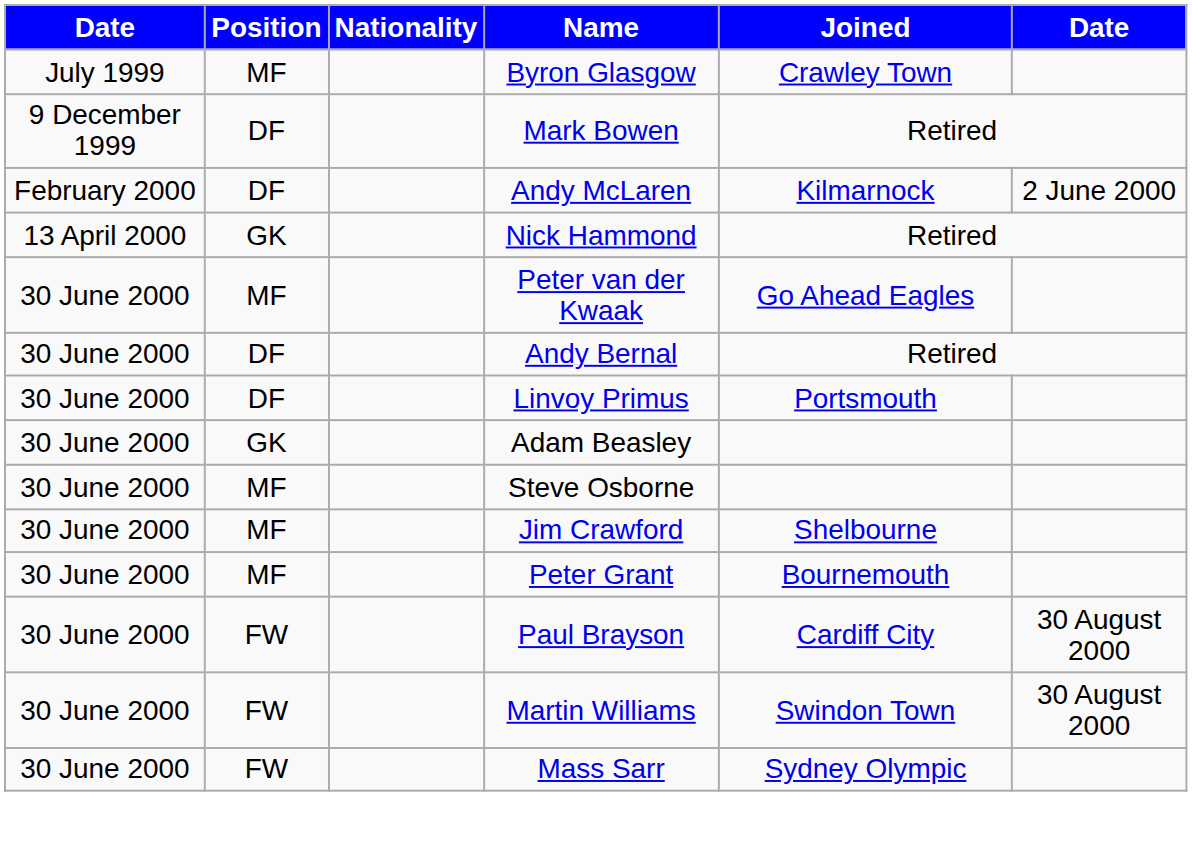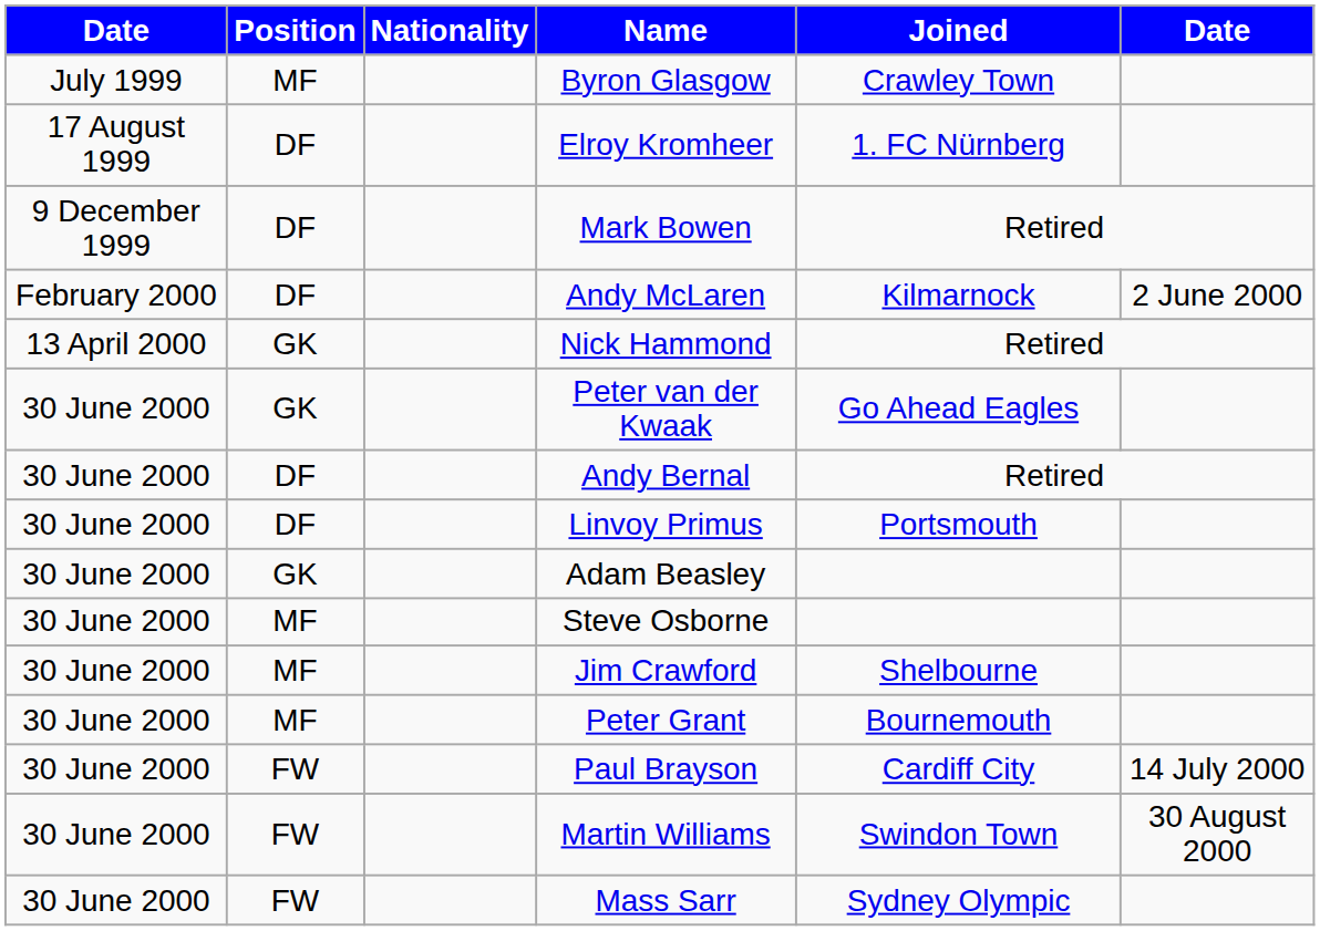 <table class="wikitable"  style="text-align:center; font-size:90%; ">
 <tr>
 <th style="background:#00f; color:white; width:150px;">Date</th>
 <th style="background:#00f; color:white; width:50px;">Position</th>
 <th style="background:#00f; color:white; width:50px;">Nationality</th>
 <th style="background:#00f; color:white; width:200px;">Name</th>
 <th style="background:#00f; color:white; width:250px;">Joined</th>
 <th style="background:#00f; color:white; width:150px;">Date</th>
 </tr>
 <tr>
 <td>July 1999</td>
 <td>MF</td>
 <td></td>
 <td><a href='#'>Byron Glasgow</a></td>
 <td><a href='#'>Crawley Town</a></td>
+<td></td>
+</tr>
+<tr>
+<td>17 August 1999</td>
+<td>DF</td>
+<td></td>
+<td><a href='#'>Elroy Kromheer</a></td>
+<td><a href='#'>1. FC Nürnberg</a></td>
 <td></td>
 </tr>
 <tr>
 <td>9 December 1999</td>
 <td>DF</td>
 <td></td>
 <td><a href='#'>Mark Bowen</a></td>
 <td colspan="2">Retired</td>
 </tr>
 <tr>
 <td>February 2000</td>
 <td>DF</td>
 <td></td>
 <td><a href='#'>Andy McLaren</a></td>
 <td><a href='#'>Kilmarnock</a></td>
 <td>2 June 2000</td>
 </tr>
 <tr>
 <td>13 April 2000</td>
 <td>GK</td>
 <td></td>
 <td><a href='#'>Nick Hammond</a></td>
 <td colspan="2">Retired</td>
 </tr>
 <tr>
 <td>30 June 2000</td>
-<td>MF</td>
+<td>GK</td>
 <td></td>
 <td><a href='#'>Peter van der Kwaak</a></td>
 <td><a href='#'>Go Ahead Eagles</a></td>
 <td></td>
 </tr>
 <tr>
 <td>30 June 2000</td>
 <td>DF</td>
 <td></td>
 <td><a href='#'>Andy Bernal</a></td>
 <td colspan="2">Retired</td>
 </tr>
 <tr>
 <td>30 June 2000</td>
 <td>DF</td>
 <td></td>
 <td><a href='#'>Linvoy Primus</a></td>
 <td><a href='#'>Portsmouth</a></td>
 <td></td>
 </tr>
 <tr>
 <td>30 June 2000</td>
 <td>GK</td>
 <td></td>
 <td>Adam Beasley</td>
 <td></td>
 <td></td>
 </tr>
 <tr>
 <td>30 June 2000</td>
 <td>MF</td>
 <td></td>
 <td>Steve Osborne</td>
 <td></td>
 <td></td>
 </tr>
 <tr>
 <td>30 June 2000</td>
 <td>MF</td>
 <td></td>
 <td><a href='#'>Jim Crawford</a></td>
 <td><a href='#'>Shelbourne</a></td>
 <td></td>
 </tr>
 <tr>
 <td>30 June 2000</td>
 <td>MF</td>
 <td></td>
 <td><a href='#'>Peter Grant</a></td>
 <td><a href='#'>Bournemouth</a></td>
 <td></td>
 </tr>
 <tr>
 <td>30 June 2000</td>
 <td>FW</td>
 <td></td>
 <td><a href='#'>Paul Brayson</a></td>
 <td><a href='#'>Cardiff City</a></td>
-<td>30 August 2000</td>
+<td>14 July 2000</td>
 </tr>
 <tr>
 <td>30 June 2000</td>
 <td>FW</td>
 <td></td>
 <td><a href='#'>Martin Williams</a></td>
 <td><a href='#'>Swindon Town</a></td>
 <td>30 August 2000</td>
 </tr>
 <tr>
 <td>30 June 2000</td>
 <td>FW</td>
 <td></td>
 <td><a href='#'>Mass Sarr</a></td>
 <td><a href='#'>Sydney Olympic</a></td>
 <td></td>
 </tr>
 </table>
